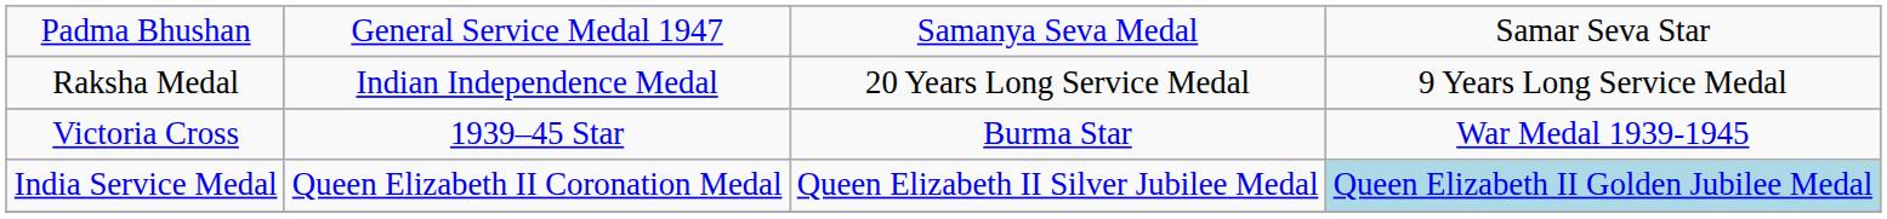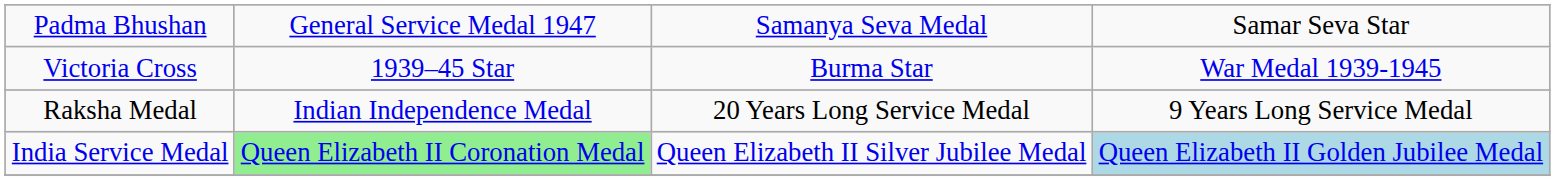 <table class="wikitable" style="margin:1em auto; text-align:center;">
 <tr>
 <td><a href='#'>Padma Bhushan</a></td>
 <td><a href='#'>General Service Medal 1947</a></td>
 <td><a href='#'>Samanya Seva Medal</a></td>
 <td>Samar Seva Star</td>
 </tr>
 <tr>
+<td><a href='#'>Victoria Cross</a></td>
+<td><a href='#'>1939–45 Star</a></td>
+<td><a href='#'>Burma Star</a></td>
+<td><a href='#'>War Medal 1939-1945</a></td>
+</tr>
+<tr>
 <td>Raksha Medal</td>
 <td><a href='#'>Indian Independence Medal</a></td>
 <td>20 Years Long Service Medal</td>
 <td>9 Years Long Service Medal</td>
 </tr>
 <tr>
-<td><a href='#'>Victoria Cross</a></td>
-<td><a href='#'>1939–45 Star</a></td>
-<td><a href='#'>Burma Star</a></td>
-<td><a href='#'>War Medal 1939-1945</a></td>
-</tr>
-<tr>
 <td><a href='#'>India Service Medal</a></td>
-<td><a href='#'>Queen Elizabeth II Coronation Medal</a></td>
+<td style="background: lightgreen;"><a href='#'>Queen Elizabeth II Coronation Medal</a></td>
 <td><a href='#'>Queen Elizabeth II Silver Jubilee Medal</a></td>
 <td style="background: lightblue;"><a href='#'>Queen Elizabeth II Golden Jubilee Medal</a></td>
 </tr>
 <tr>
 </tr>
 </table>
